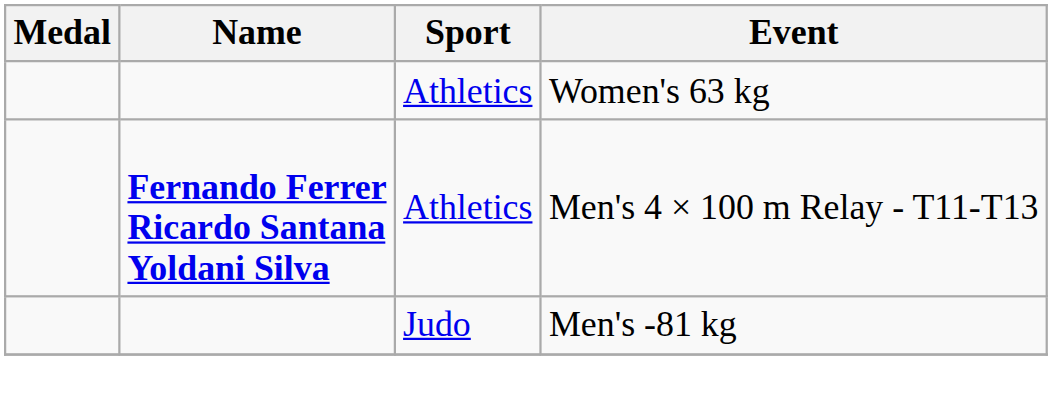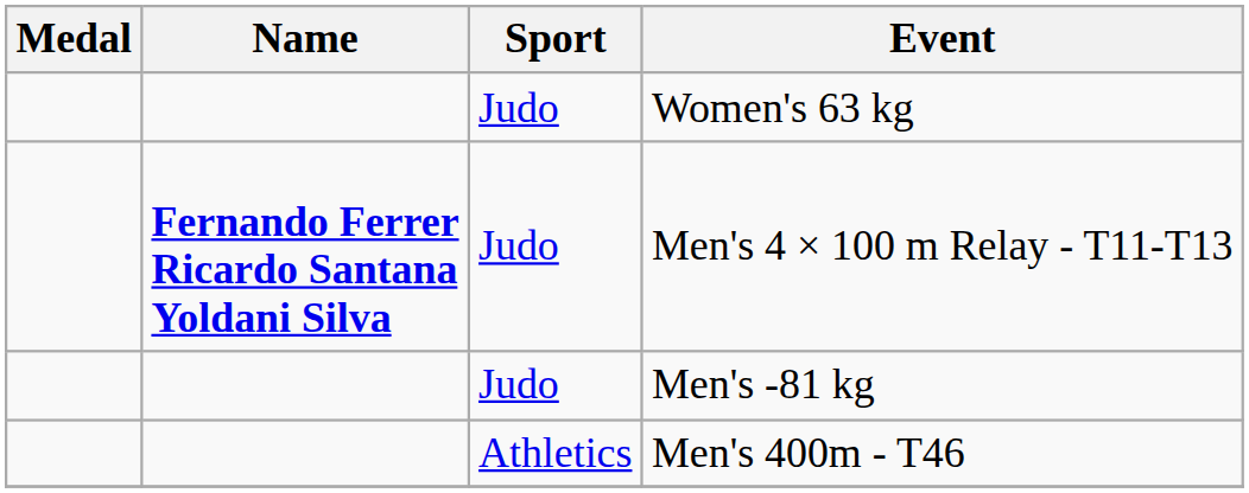 <table class="wikitable sortable">
 <tr>
 <th>Medal</th>
 <th>Name</th>
 <th>Sport</th>
 <th>Event</th>
 </tr>
 <tr>
 <td></td>
 <td></td>
-<td><a href='#'>Athletics</a></td>
+<td><a href='#'>Judo</a></td>
 <td>Women's 63 kg</td>
 </tr>
 <tr>
 <td></td>
 <td><strong><br><a href='#'>Fernando Ferrer</a><br><a href='#'>Ricardo Santana</a><br><a href='#'>Yoldani Silva</a></strong></td>
-<td><a href='#'>Athletics</a></td>
+<td><a href='#'>Judo</a></td>
 <td>Men's 4 × 100 m Relay - T11-T13</td>
 </tr>
 <tr>
 <td></td>
 <td></td>
 <td><a href='#'>Judo</a></td>
 <td>Men's -81 kg</td>
 </tr>
 <tr>
+<td></td>
+<td></td>
+<td><a href='#'>Athletics</a></td>
+<td>Men's 400m - T46</td>
+</tr>
+<tr>
 </tr>
 </table>
